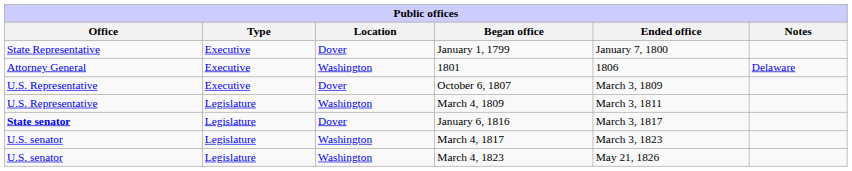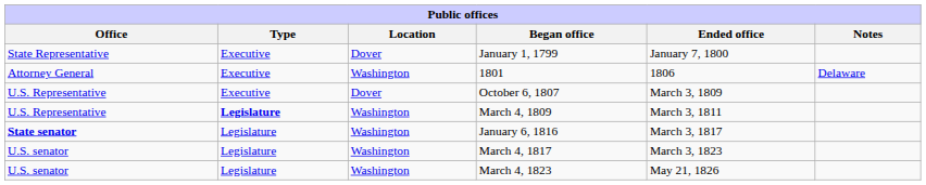 <table class=wikitable style="width: 94%" style="text-align: center;" align="center">
 <tr bgcolor=#cccccc>
 <th colspan=7 style="background: #ccccff;">Public offices</th>
 </tr>
 <tr>
 <th><strong>Office</strong></th>
 <th><strong>Type</strong></th>
 <th><strong>Location</strong></th>
 <th><strong>Began office</strong></th>
 <th><strong>Ended office</strong></th>
 <th><strong>Notes</strong></th>
 </tr>
 <tr>
 <td><a href='#'>State Representative</a></td>
 <td><a href='#'>Executive</a></td>
 <td><a href='#'>Dover</a></td>
 <td>January 1, 1799</td>
 <td>January 7, 1800</td>
 <td></td>
 </tr>
 <tr>
 <td><a href='#'>Attorney General</a></td>
 <td><a href='#'>Executive</a></td>
 <td><a href='#'>Washington</a></td>
 <td>1801</td>
 <td>1806</td>
 <td><a href='#'>Delaware</a></td>
 </tr>
 <tr>
 <td><a href='#'>U.S. Representative</a></td>
 <td><a href='#'>Executive</a></td>
 <td><a href='#'>Dover</a></td>
 <td>October 6, 1807</td>
 <td>March 3, 1809</td>
 <td></td>
 </tr>
 <tr>
 <td><a href='#'>U.S. Representative</a></td>
-<td><a href='#'>Legislature</a></td>
+<td><strong><a href='#'>Legislature</a></strong></td>
 <td><a href='#'>Washington</a></td>
 <td>March 4, 1809</td>
 <td>March 3, 1811</td>
 <td></td>
 </tr>
 <tr>
 <td><strong><a href='#'>State senator</a></strong></td>
 <td><a href='#'>Legislature</a></td>
-<td><a href='#'>Dover</a></td>
+<td><a href='#'>Washington</a></td>
 <td>January 6, 1816</td>
 <td>March 3, 1817</td>
 <td></td>
 </tr>
 <tr>
 <td><a href='#'>U.S. senator</a></td>
 <td><a href='#'>Legislature</a></td>
 <td><a href='#'>Washington</a></td>
 <td>March 4, 1817</td>
 <td>March 3, 1823</td>
 <td></td>
 </tr>
 <tr>
 <td><a href='#'>U.S. senator</a></td>
 <td><a href='#'>Legislature</a></td>
 <td><a href='#'>Washington</a></td>
 <td>March 4, 1823</td>
 <td>May 21, 1826</td>
 <td></td>
 </tr>
 </table>
